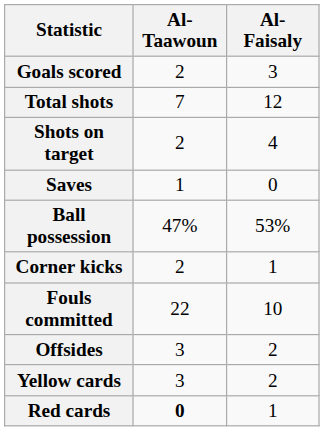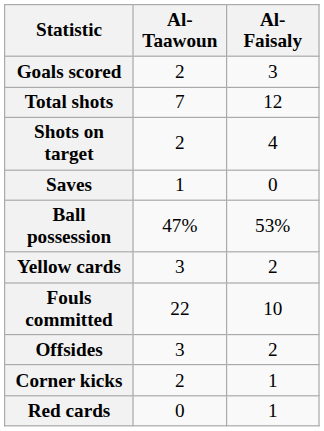 <table class="wikitable plainrowheaders" style="text-align:center">
 <tr>
 <th scope="col" style="width:100px">Statistic</th>
 <th scope="col" style="width:70px">Al-Taawoun</th>
 <th scope="col" style="width:70px">Al-Faisaly</th>
 </tr>
 <tr>
 <th scope=row>Goals scored</th>
 <td>2</td>
 <td>3</td>
 </tr>
 <tr>
 <th scope=row>Total shots</th>
 <td>7</td>
 <td>12</td>
 </tr>
 <tr>
 <th scope=row>Shots on target</th>
 <td>2</td>
 <td>4</td>
 </tr>
 <tr>
 <th scope=row>Saves</th>
 <td>1</td>
 <td>0</td>
 </tr>
 <tr>
 <th scope=row>Ball possession</th>
 <td>47%</td>
 <td>53%</td>
 </tr>
 <tr>
-<th scope=row>Corner kicks</th>
+<th scope=row>Yellow cards</th>
+<td>3</td>
 <td>2</td>
-<td>1</td>
 </tr>
 <tr>
 <th scope=row>Fouls committed</th>
 <td>22</td>
 <td>10</td>
 </tr>
 <tr>
 <th scope=row>Offsides</th>
 <td>3</td>
 <td>2</td>
 </tr>
 <tr>
-<th scope=row>Yellow cards</th>
-<td>3</td>
+<th scope=row>Corner kicks</th>
 <td>2</td>
+<td>1</td>
 </tr>
 <tr>
 <th scope=row>Red cards</th>
-<td><strong>0</strong></td>
+<td>0</td>
 <td>1</td>
 </tr>
 </table>
